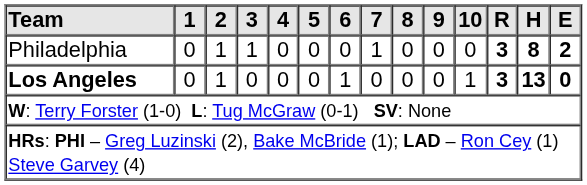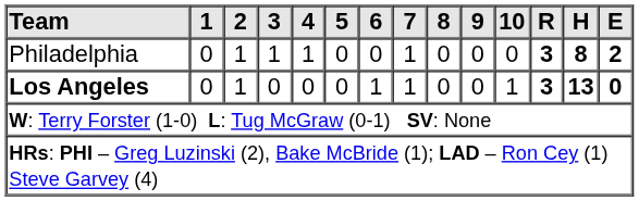 <table border=1 cellspacing=0 width=425 style="margin-left:3em;">
 <tr style="text-align:center; background-color:#e6e6e6;">
 <th align=left width=27%>Team</th>
 <th width=5%>1</th>
 <th width=5%>2</th>
 <th width=5%>3</th>
 <th width=5%>4</th>
 <th width=5%>5</th>
 <th width=5%>6</th>
 <th width=5%>7</th>
 <th width=5%>8</th>
 <th width=5%>9</th>
 <th width=5%>10</th>
 <th width=5%>R</th>
 <th width=5%>H</th>
 <th width=5%>E</th>
 </tr>
 <tr style="text-align:center;">
 <td align=left>Philadelphia</td>
 <td>0</td>
 <td>1</td>
 <td>1</td>
-<td>0</td>
+<td>1</td>
 <td>0</td>
 <td>0</td>
 <td>1</td>
 <td>0</td>
 <td>0</td>
 <td>0</td>
 <td><strong>3</strong></td>
 <td><strong>8</strong></td>
 <td><strong>2</strong></td>
 </tr>
 <tr style="text-align:center;">
 <td align=left><strong>Los Angeles</strong></td>
 <td>0</td>
 <td>1</td>
 <td>0</td>
 <td>0</td>
 <td>0</td>
 <td>1</td>
-<td>0</td>
+<td>1</td>
 <td>0</td>
 <td>0</td>
 <td>1</td>
 <td><strong>3</strong></td>
 <td><strong>13</strong></td>
 <td><strong>0</strong></td>
 </tr>
 <tr style="text-align:left;">
 <td colspan=14><small><strong>W</strong>: <a href='#'>Terry Forster</a> (1-0)  <strong>L</strong>: <a href='#'>Tug McGraw</a> (0-1)   <strong>SV</strong>: None</small></td>
 </tr>
 <tr style="text-align:left;">
 <td colspan=14><small><strong>HRs</strong>: <strong>PHI</strong> – <a href='#'>Greg Luzinski</a> (2), <a href='#'>Bake McBride</a> (1); <strong>LAD</strong> – <a href='#'>Ron Cey</a> (1)   <a href='#'>Steve Garvey</a> (4)</small></td>
 </tr>
 </table>
